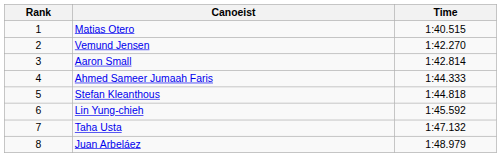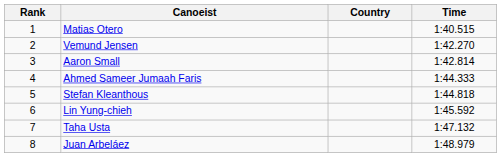 <table class="wikitable" style="text-align:center;width: 60%">
 <tr>
 <th>Rank</th>
 <th>Canoeist</th>
+<th>Country</th>
 <th>Time</th>
 </tr>
 <tr>
 <td>1</td>
 <td align="left"><a href='#'>Matias Otero</a></td>
+<td align="left"></td>
 <td>1:40.515</td>
 </tr>
 <tr>
 <td>2</td>
 <td align="left"><a href='#'>Vemund Jensen</a></td>
+<td align="left"></td>
 <td>1:42.270</td>
 </tr>
 <tr>
 <td>3</td>
 <td align="left"><a href='#'>Aaron Small</a></td>
+<td align="left"></td>
 <td>1:42.814</td>
 </tr>
 <tr>
 <td>4</td>
 <td align="left"><a href='#'>Ahmed Sameer Jumaah Faris</a></td>
+<td align="left"></td>
 <td>1:44.333</td>
 </tr>
 <tr>
 <td>5</td>
 <td align="left"><a href='#'>Stefan Kleanthous</a></td>
+<td align="left"></td>
 <td>1:44.818</td>
 </tr>
 <tr>
 <td>6</td>
 <td align="left"><a href='#'>Lin Yung-chieh</a></td>
+<td align="left"></td>
 <td>1:45.592</td>
 </tr>
 <tr>
 <td>7</td>
 <td align="left"><a href='#'>Taha Usta</a></td>
+<td align="left"></td>
 <td>1:47.132</td>
 </tr>
 <tr>
 <td>8</td>
 <td align="left"><a href='#'>Juan Arbeláez</a></td>
+<td align="left"></td>
 <td>1:48.979</td>
 </tr>
 </table>
